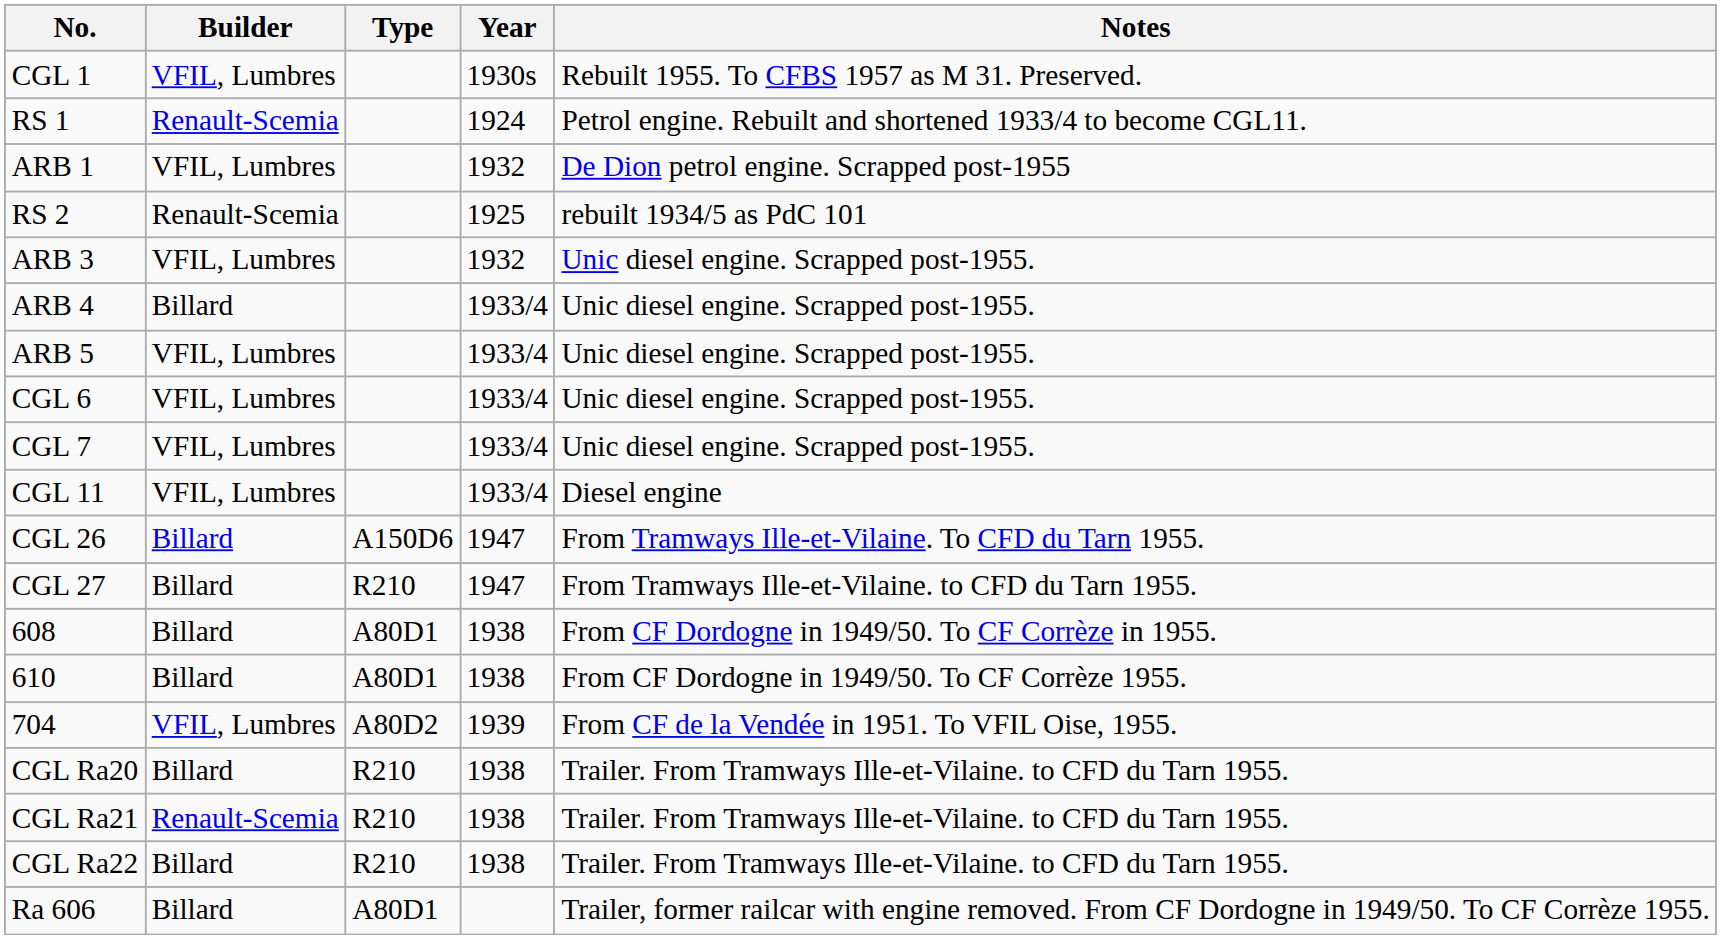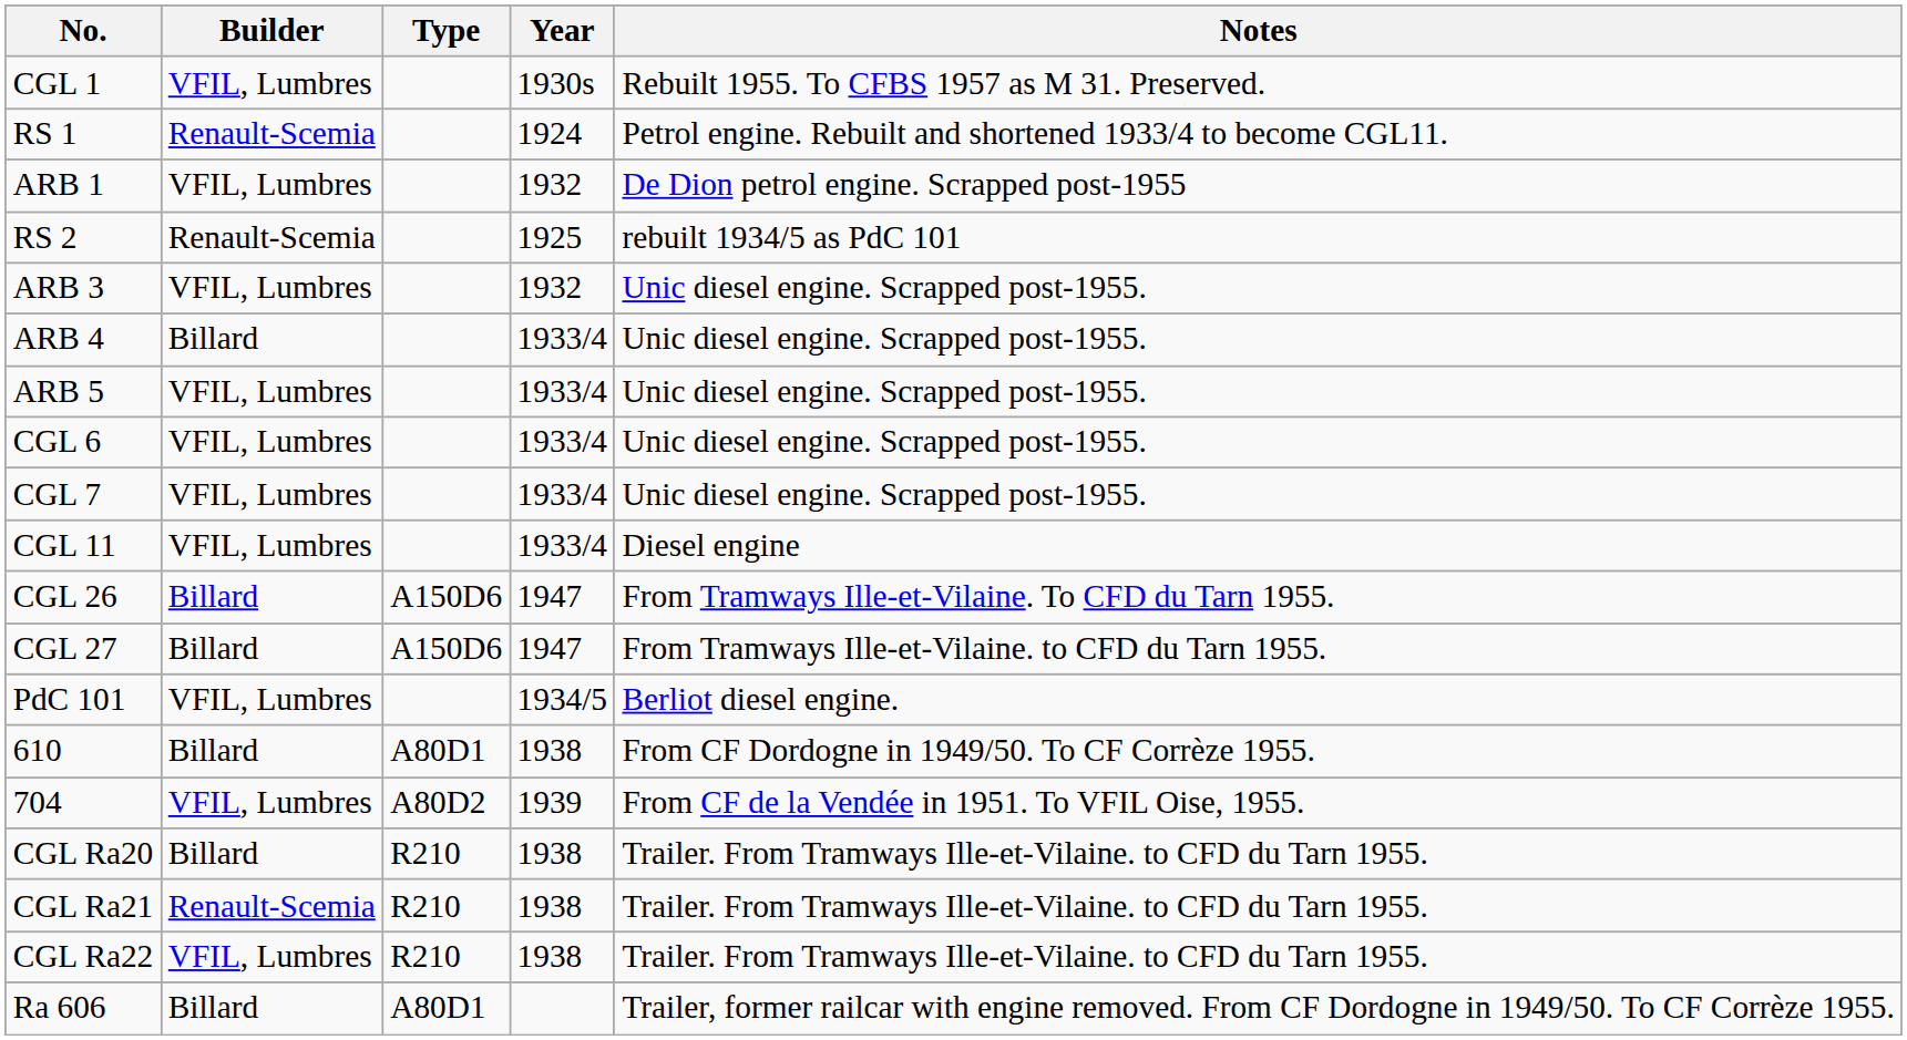 <table class="wikitable">
 <tr>
 <th>No.</th>
 <th>Builder</th>
 <th>Type</th>
 <th>Year</th>
 <th>Notes</th>
 </tr>
 <tr>
 <td>CGL 1</td>
 <td><a href='#'>VFIL</a>, Lumbres</td>
 <td></td>
 <td>1930s</td>
 <td>Rebuilt 1955. To <a href='#'>CFBS</a> 1957 as M 31. Preserved.</td>
 </tr>
 <tr>
 <td>RS 1</td>
 <td><a href='#'>Renault-Scemia</a></td>
 <td></td>
 <td>1924</td>
 <td>Petrol engine. Rebuilt and shortened 1933/4 to  become CGL11.</td>
 </tr>
 <tr>
 <td>ARB 1</td>
 <td>VFIL, Lumbres</td>
 <td></td>
 <td>1932</td>
 <td><a href='#'>De Dion</a> petrol engine. Scrapped post-1955</td>
 </tr>
 <tr>
 <td>RS 2</td>
 <td>Renault-Scemia</td>
 <td></td>
 <td>1925</td>
 <td>rebuilt 1934/5 as PdC 101</td>
 </tr>
 <tr>
 <td>ARB 3</td>
 <td>VFIL, Lumbres</td>
 <td></td>
 <td>1932</td>
 <td><a href='#'>Unic</a> diesel engine. Scrapped post-1955.</td>
 </tr>
 <tr>
 <td>ARB 4</td>
 <td>Billard</td>
 <td></td>
 <td>1933/4</td>
 <td>Unic diesel engine. Scrapped post-1955.</td>
 </tr>
 <tr>
 <td>ARB 5</td>
 <td>VFIL, Lumbres</td>
 <td></td>
 <td>1933/4</td>
 <td>Unic diesel engine. Scrapped post-1955.</td>
 </tr>
 <tr>
 <td>CGL 6</td>
 <td>VFIL, Lumbres</td>
 <td></td>
 <td>1933/4</td>
 <td>Unic diesel engine. Scrapped post-1955.</td>
 </tr>
 <tr>
 <td>CGL 7</td>
 <td>VFIL, Lumbres</td>
 <td></td>
 <td>1933/4</td>
 <td>Unic diesel engine. Scrapped post-1955.</td>
 </tr>
 <tr>
 <td>CGL 11</td>
 <td>VFIL, Lumbres</td>
 <td></td>
 <td>1933/4</td>
 <td>Diesel engine</td>
 </tr>
 <tr>
 <td>CGL 26</td>
 <td><a href='#'>Billard</a></td>
 <td>A150D6</td>
 <td>1947</td>
 <td>From <a href='#'>Tramways Ille-et-Vilaine</a>. To <a href='#'>CFD du Tarn</a> 1955.</td>
 </tr>
 <tr>
 <td>CGL 27</td>
 <td>Billard</td>
-<td>R210</td>
+<td>A150D6</td>
 <td>1947</td>
 <td>From Tramways Ille-et-Vilaine. to CFD du Tarn 1955.</td>
 </tr>
 <tr>
-<td>608</td>
-<td>Billard</td>
-<td>A80D1</td>
-<td>1938</td>
-<td>From <a href='#'>CF Dordogne</a> in 1949/50. To <a href='#'>CF Corrèze</a> in 1955.</td>
+<td>PdC 101</td>
+<td>VFIL, Lumbres</td>
+<td></td>
+<td>1934/5</td>
+<td> <a href='#'>Berliot</a> diesel engine.</td>
 </tr>
 <tr>
 <td>610</td>
 <td>Billard</td>
 <td>A80D1</td>
 <td>1938</td>
 <td>From CF Dordogne in 1949/50. To CF Corrèze 1955.</td>
 </tr>
 <tr>
 <td>704</td>
 <td><a href='#'>VFIL</a>, Lumbres</td>
 <td>A80D2</td>
 <td>1939</td>
 <td>From <a href='#'>CF de la Vendée</a> in 1951. To VFIL Oise, 1955.</td>
 </tr>
 <tr>
 <td>CGL Ra20</td>
 <td>Billard</td>
 <td>R210</td>
 <td>1938</td>
 <td>Trailer. From Tramways Ille-et-Vilaine. to CFD du Tarn 1955.</td>
 </tr>
 <tr>
 <td>CGL Ra21</td>
 <td><a href='#'>Renault-Scemia</a></td>
 <td>R210</td>
 <td>1938</td>
 <td>Trailer. From Tramways Ille-et-Vilaine. to CFD du Tarn 1955.</td>
 </tr>
 <tr>
 <td>CGL Ra22</td>
-<td>Billard</td>
+<td><a href='#'>VFIL</a>, Lumbres</td>
 <td>R210</td>
 <td>1938</td>
 <td>Trailer. From Tramways Ille-et-Vilaine. to CFD du Tarn 1955.</td>
 </tr>
 <tr>
 <td>Ra 606</td>
 <td>Billard</td>
 <td>A80D1</td>
 <td></td>
 <td>Trailer, former railcar with engine removed. From CF Dordogne in 1949/50. To CF Corrèze 1955.</td>
 </tr>
 </table>
